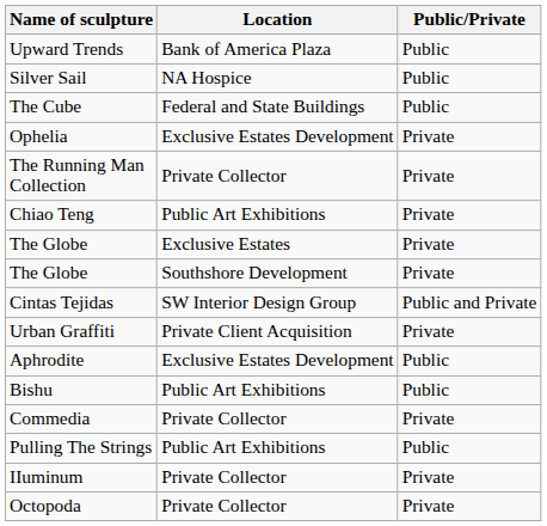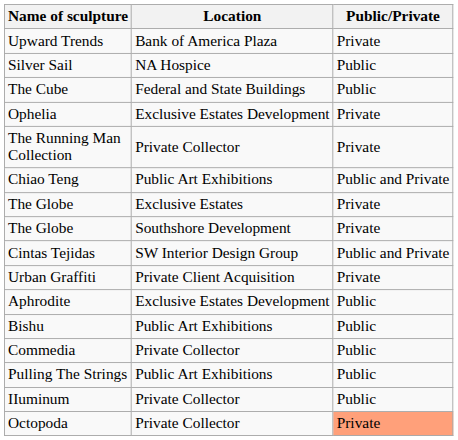 <table class="wikitable">
 <tr>
 <th>Name of sculpture</th>
 <th>Location</th>
 <th>Public/Private</th>
 </tr>
 <tr>
 <td>Upward Trends</td>
 <td>Bank of America Plaza</td>
-<td>Public</td>
+<td>Private</td>
 </tr>
 <tr>
 <td>Silver Sail</td>
 <td>NA Hospice</td>
 <td>Public</td>
 </tr>
 <tr>
 <td>The Cube</td>
 <td>Federal and State Buildings</td>
 <td>Public</td>
 </tr>
 <tr>
 <td>Ophelia</td>
 <td>Exclusive Estates Development</td>
 <td>Private</td>
 </tr>
 <tr>
 <td>The Running Man<br>Collection</td>
 <td>Private Collector</td>
 <td>Private</td>
 </tr>
 <tr>
 <td>Chiao Teng</td>
 <td>Public Art Exhibitions</td>
-<td>Private</td>
+<td>Public and Private</td>
 </tr>
 <tr>
 <td>The Globe</td>
 <td>Exclusive Estates</td>
 <td>Private</td>
 </tr>
 <tr>
 <td>The Globe</td>
 <td>Southshore Development</td>
 <td>Private</td>
 </tr>
 <tr>
 <td>Cintas Tejidas</td>
 <td>SW Interior Design Group</td>
 <td>Public and Private</td>
 </tr>
 <tr>
 <td>Urban Graffiti</td>
 <td>Private Client Acquisition</td>
 <td>Private</td>
 </tr>
 <tr>
 <td>Aphrodite</td>
 <td>Exclusive Estates Development</td>
 <td>Public</td>
 </tr>
 <tr>
 <td>Bishu</td>
 <td>Public Art Exhibitions</td>
 <td>Public</td>
 </tr>
 <tr>
 <td>Commedia</td>
 <td>Private Collector</td>
-<td>Private</td>
+<td>Public</td>
 </tr>
 <tr>
 <td>Pulling The Strings</td>
 <td>Public Art Exhibitions</td>
 <td>Public</td>
 </tr>
 <tr>
 <td>IIuminum</td>
 <td>Private Collector</td>
-<td>Private</td>
+<td>Public</td>
 </tr>
 <tr>
 <td>Octopoda</td>
 <td>Private Collector</td>
-<td>Private</td>
+<td style="background: lightsalmon;">Private</td>
 </tr>
 </table>
